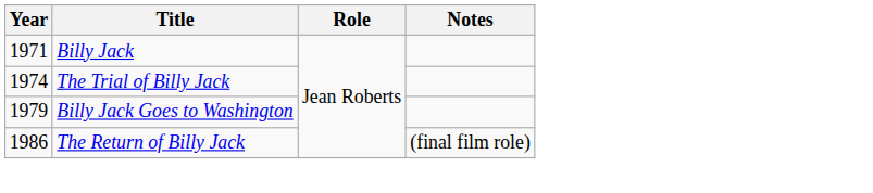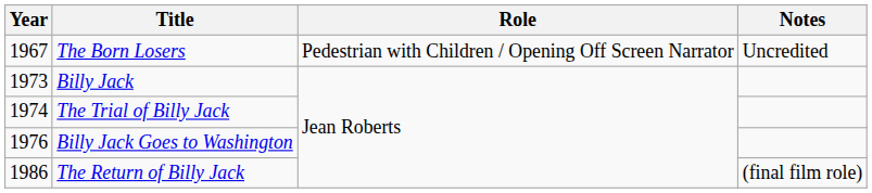 <table class="wikitable">
 <tr>
 <th>Year</th>
 <th>Title</th>
 <th>Role</th>
 <th>Notes</th>
 </tr>
 <tr>
-<td>1971</td>
+<td>1967</td>
+<td><em><a href='#'>The Born Losers</a></em></td>
+<td>Pedestrian with Children / Opening Off Screen Narrator</td>
+<td>Uncredited</td>
+</tr>
+<tr>
+<td>1973</td>
 <td><em><a href='#'>Billy Jack</a></em></td>
 <td rowspan="4">Jean Roberts</td>
 <td></td>
 </tr>
 <tr>
 <td>1974</td>
 <td><em><a href='#'>The Trial of Billy Jack</a></em></td>
 <td></td>
 </tr>
 <tr>
-<td>1979</td>
+<td>1976</td>
 <td><em><a href='#'>Billy Jack Goes to Washington</a></em></td>
 <td></td>
 </tr>
 <tr>
 <td>1986</td>
 <td><em><a href='#'>The Return of Billy Jack</a></em></td>
 <td>(final film role)</td>
 </tr>
 </table>
